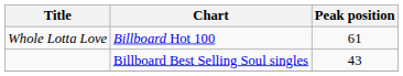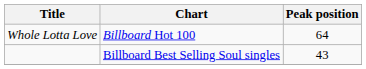 <table class="wikitable">
 <tr>
 <th>Title</th>
 <th>Chart</th>
 <th>Peak position</th>
 </tr>
 <tr>
 <td><em>Whole Lotta Love</em></td>
 <td><a href='#'><em>Billboard</em> Hot 100</a></td>
-<td align="center">61</td>
+<td align="center">64</td>
 </tr>
 <tr>
 <td></td>
 <td><a href='#'>Billboard Best Selling Soul singles</a></td>
 <td align="center">43</td>
 </tr>
 <tr>
 </tr>
 </table>
